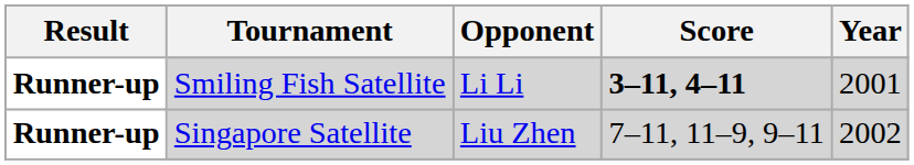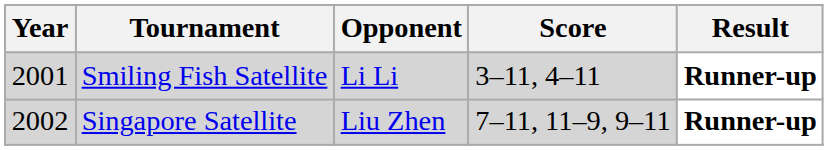 <table class="sortable wikitable" style="font-size: 90%;">
 <tr>
-<th>Result</th>
+<th>Year</th>
 <th>Tournament</th>
 <th>Opponent</th>
 <th>Score</th>
-<th>Year</th>
+<th>Result</th>
 </tr>
 <tr style="background:#D5D5D5">
-<td style="text-align:left; background:white"> <strong>Runner-up</strong></td>
+<td align="center">2001</td>
 <td align="left"><a href='#'>Smiling Fish Satellite</a></td>
 <td align="left"> <a href='#'>Li Li</a></td>
-<td align="left"><strong>3–11, 4–11</strong></td>
-<td align="center">2001</td>
+<td align="left">3–11, 4–11</td>
+<td style="text-align:left; background:white"> <strong>Runner-up</strong></td>
 </tr>
 <tr style="background:#D5D5D5">
-<td style="text-align:left; background:white"> <strong>Runner-up</strong></td>
+<td align="center">2002</td>
 <td align="left"><a href='#'>Singapore Satellite</a></td>
 <td align="left"> <a href='#'>Liu Zhen</a></td>
 <td align="left">7–11, 11–9, 9–11</td>
-<td align="center">2002</td>
+<td style="text-align:left; background:white"> <strong>Runner-up</strong></td>
 </tr>
 </table>
